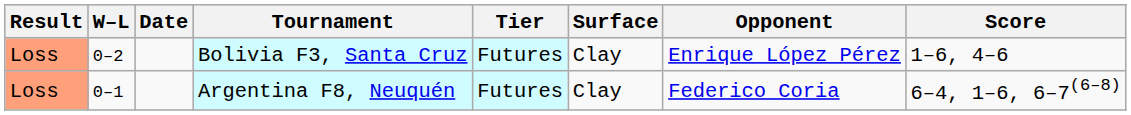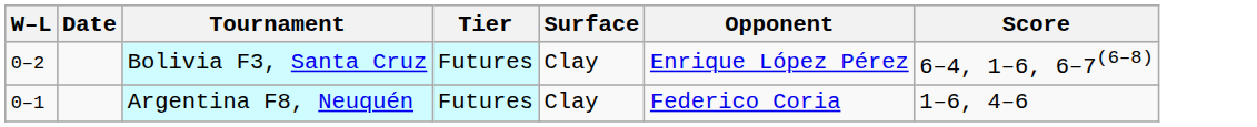 <table class="sortable wikitable">
 <tr>
-<th>Result</th>
 <th class="unsortable">W–L</th>
 <th>Date</th>
 <th>Tournament</th>
 <th>Tier</th>
 <th>Surface</th>
 <th>Opponent</th>
 <th class="unsortable">Score</th>
 </tr>
 <tr>
-<td bgcolor=FFA07A>Loss</td>
 <td><small>0–2</small></td>
 <td></td>
 <td style="background:#cffcff;">Bolivia F3, <a href='#'>Santa Cruz</a></td>
 <td style="background:#cffcff;">Futures</td>
 <td>Clay</td>
 <td> <a href='#'>Enrique López Pérez</a></td>
-<td>1–6, 4–6</td>
+<td>6–4, 1–6, 6–7<sup>(6–8)</sup></td>
 </tr>
 <tr>
-<td bgcolor=FFA07A>Loss</td>
 <td><small>0–1</small></td>
 <td></td>
 <td style="background:#cffcff;">Argentina F8, <a href='#'>Neuquén</a></td>
 <td style="background:#cffcff;">Futures</td>
 <td>Clay</td>
 <td> <a href='#'>Federico Coria</a></td>
-<td>6–4, 1–6, 6–7<sup>(6–8)</sup></td>
+<td>1–6, 4–6</td>
 </tr>
 </table>
